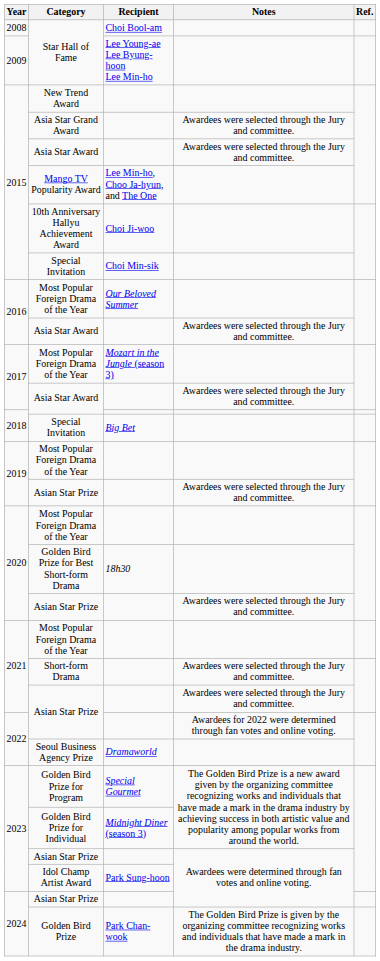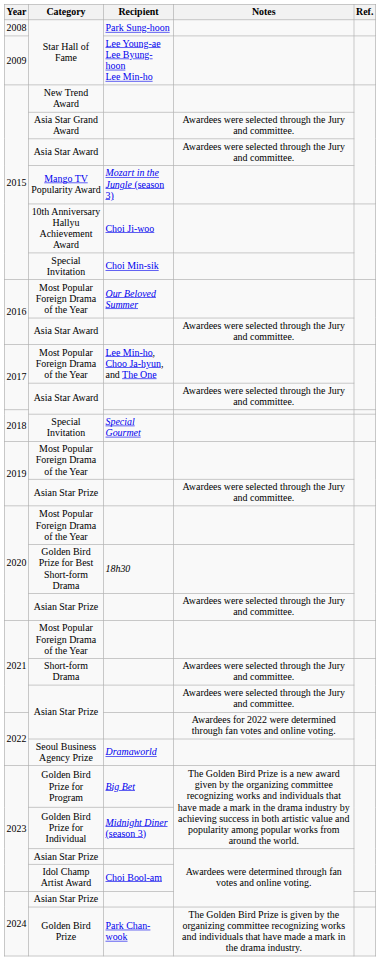 <table class="wikitable" style="width:600px; text-align:center;">
 <tr>
 <th>Year</th>
 <th>Category</th>
 <th>Recipient</th>
 <th>Notes</th>
 <th>Ref.</th>
 </tr>
 <tr>
 <td>2008</td>
 <td rowspan="2">Star Hall of Fame</td>
-<td align="left"><a href='#'>Choi Bool-am</a></td>
+<td align="left"><a href='#'>Park Sung-hoon</a><br></td>
 <td></td>
 <td></td>
 </tr>
 <tr>
 <td>2009</td>
 <td align="left"><a href='#'>Lee Young-ae</a> <br> <a href='#'>Lee Byung-hoon</a> <br> <a href='#'>Lee Min-ho</a></td>
 <td></td>
 <td></td>
 </tr>
 <tr>
 <td rowspan="6">2015</td>
 <td>New Trend Award</td>
 <td align="left"></td>
 <td></td>
 <td rowspan="4"></td>
 </tr>
 <tr>
 <td>Asia Star Grand Award</td>
 <td align="left"></td>
 <td>Awardees were selected through the Jury and committee.</td>
 </tr>
 <tr>
 <td>Asia Star Award</td>
 <td align="left"></td>
 <td>Awardees were selected through the Jury and committee.</td>
 </tr>
 <tr>
 <td><a href='#'>Mango TV</a> Popularity Award</td>
-<td align="left"><a href='#'>Lee Min-ho</a>, <a href='#'>Choo Ja-hyun</a>, and <a href='#'>The One</a><br></td>
+<td align="left"><a href='#'><em>Mozart in the Jungle</em> (season 3)</a><br></td>
 <td></td>
 </tr>
 <tr>
 <td>10th Anniversary Hallyu Achievement Award</td>
 <td align="left"><a href='#'>Choi Ji-woo</a></td>
 <td></td>
 <td rowspan="2"></td>
 </tr>
 <tr>
 <td>Special Invitation</td>
 <td align="left"><a href='#'>Choi Min-sik</a><br></td>
 <td></td>
 </tr>
 <tr>
 <td rowspan="2">2016</td>
 <td>Most Popular Foreign Drama of the Year</td>
 <td align="left"><em><a href='#'>Our Beloved Summer</a></em></td>
 <td></td>
 <td rowspan="2"></td>
 </tr>
 <tr>
 <td>Asia Star Award</td>
 <td align="left"></td>
 <td>Awardees were selected through the Jury and committee.</td>
 </tr>
 <tr>
 <td rowspan="2">2017</td>
 <td>Most Popular Foreign Drama of the Year</td>
-<td align="left"><a href='#'><em>Mozart in the Jungle</em> (season 3)</a><br></td>
+<td align="left"><a href='#'>Lee Min-ho</a>, <a href='#'>Choo Ja-hyun</a>, and <a href='#'>The One</a><br></td>
 <td></td>
 <td rowspan="2"></td>
 </tr>
 <tr>
 <td rowspan="2">Asia Star Award</td>
 <td align="left"></td>
 <td>Awardees were selected through the Jury and committee.</td>
 </tr>
 <tr>
 <td rowspan="2">2018</td>
 <td align="left"></td>
 <td></td>
 <td></td>
 </tr>
 <tr>
 <td>Special Invitation</td>
-<td align="left"><em><a href='#'>Big Bet</a></em><br></td>
+<td align="left"><em><a href='#'>Special Gourmet</a></em><br></td>
 <td></td>
 <td></td>
 </tr>
 <tr>
 <td rowspan="2">2019</td>
 <td>Most Popular Foreign Drama of the Year</td>
 <td align="left"></td>
 <td></td>
 <td rowspan="2"></td>
 </tr>
 <tr>
 <td>Asian Star Prize</td>
 <td align="left"></td>
 <td>Awardees were selected through the Jury and committee.</td>
 </tr>
 <tr>
 <td rowspan="3">2020</td>
 <td>Most Popular Foreign Drama of the Year</td>
 <td align="left"></td>
 <td></td>
 <td rowspan="3"></td>
 </tr>
 <tr>
 <td>Golden Bird Prize for Best Short-form Drama</td>
 <td align="left"><em>18h30</em><br></td>
 <td></td>
 </tr>
 <tr>
 <td>Asian Star Prize</td>
 <td align="left"></td>
 <td>Awardees were selected through the Jury and committee.</td>
 </tr>
 <tr>
 <td rowspan="3">2021</td>
 <td>Most Popular Foreign Drama of the Year</td>
 <td align="left"></td>
 <td></td>
 <td></td>
 </tr>
 <tr>
 <td>Short-form Drama</td>
 <td align="left"></td>
 <td>Awardees were selected through the Jury and committee.</td>
 <td rowspan="2"></td>
 </tr>
 <tr>
 <td rowspan="2">Asian Star Prize</td>
 <td align="left"></td>
 <td>Awardees were selected through the Jury and committee.</td>
 </tr>
 <tr>
 <td rowspan="2">2022</td>
 <td align="left"></td>
 <td>Awardees for 2022 were determined through fan votes and online voting.</td>
 <td rowspan="2"></td>
 </tr>
 <tr>
 <td>Seoul Business Agency Prize</td>
 <td align="left"><em><a href='#'>Dramaworld</a></em><br></td>
 <td></td>
 </tr>
 <tr>
 <td rowspan="4">2023</td>
 <td>Golden Bird Prize for Program</td>
-<td align="left"><em><a href='#'>Special Gourmet</a></em><br></td>
+<td align="left"><em><a href='#'>Big Bet</a></em><br></td>
 <td rowspan="2">The Golden Bird Prize is a new award given by the organizing committee  recognizing works and individuals that have made a mark in the drama industry by achieving success in both artistic value and popularity among popular works from around the world.</td>
 <td rowspan="4"></td>
 </tr>
 <tr>
 <td>Golden Bird Prize for Individual</td>
 <td align="left"><a href='#'><em>Midnight Diner</em> (season 3)</a><br></td>
 </tr>
 <tr>
 <td>Asian Star Prize</td>
 <td align="left"></td>
 <td rowspan="3">Awardees were determined through fan votes and online voting.</td>
 </tr>
 <tr>
 <td>Idol Champ Artist Award</td>
-<td align="left"><a href='#'>Park Sung-hoon</a><br></td>
+<td align="left"><a href='#'>Choi Bool-am</a></td>
 </tr>
 <tr>
 <td rowspan="2">2024</td>
 <td>Asian Star Prize</td>
 <td style="text-align:left"></td>
 <td></td>
 </tr>
 <tr>
 <td>Golden Bird Prize</td>
 <td align="left"><a href='#'>Park Chan-wook</a><br></td>
 <td>The Golden Bird Prize is given by the organizing committee  recognizing works and individuals that have made a mark in the drama industry.</td>
 <td></td>
 </tr>
 </table>
